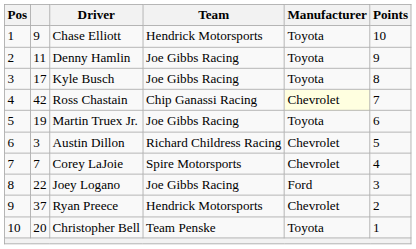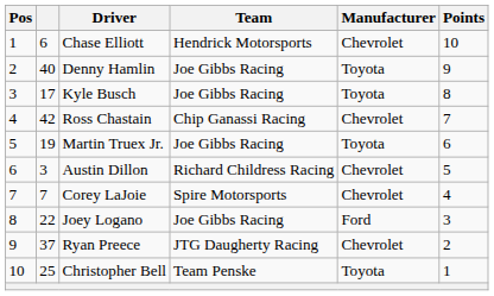 <table class="wikitable" style="font-size:98%">
 <tr>
 <th>Pos</th>
 <th></th>
 <th>Driver</th>
 <th>Team</th>
 <th>Manufacturer</th>
 <th>Points</th>
 </tr>
 <tr>
 <td>1</td>
-<td>9</td>
+<td>6</td>
 <td>Chase Elliott</td>
 <td>Hendrick Motorsports</td>
-<td>Toyota</td>
+<td>Chevrolet</td>
 <td>10</td>
 </tr>
 <tr>
 <td>2</td>
-<td>11</td>
+<td>40</td>
 <td>Denny Hamlin</td>
 <td>Joe Gibbs Racing</td>
 <td>Toyota</td>
 <td>9</td>
 </tr>
 <tr>
 <td>3</td>
 <td>17</td>
 <td>Kyle Busch</td>
 <td>Joe Gibbs Racing</td>
 <td>Toyota</td>
 <td>8</td>
 </tr>
 <tr>
 <td>4</td>
 <td>42</td>
 <td>Ross Chastain</td>
 <td>Chip Ganassi Racing</td>
-<td style="background: lightyellow;">Chevrolet</td>
+<td>Chevrolet</td>
 <td>7</td>
 </tr>
 <tr>
 <td>5</td>
 <td>19</td>
 <td>Martin Truex Jr.</td>
 <td>Joe Gibbs Racing</td>
 <td>Toyota</td>
 <td>6</td>
 </tr>
 <tr>
 <td>6</td>
 <td>3</td>
 <td>Austin Dillon</td>
 <td>Richard Childress Racing</td>
 <td>Chevrolet</td>
 <td>5</td>
 </tr>
 <tr>
 <td>7</td>
 <td>7</td>
 <td>Corey LaJoie</td>
 <td>Spire Motorsports</td>
 <td>Chevrolet</td>
 <td>4</td>
 </tr>
 <tr>
 <td>8</td>
 <td>22</td>
 <td>Joey Logano</td>
 <td>Joe Gibbs Racing</td>
 <td>Ford</td>
 <td>3</td>
 </tr>
 <tr>
 <td>9</td>
 <td>37</td>
 <td>Ryan Preece</td>
-<td>Hendrick Motorsports</td>
+<td>JTG Daugherty Racing</td>
 <td>Chevrolet</td>
 <td>2</td>
 </tr>
 <tr>
 <td>10</td>
-<td>20</td>
+<td>25</td>
 <td>Christopher Bell</td>
 <td>Team Penske</td>
 <td>Toyota</td>
 <td>1</td>
 </tr>
 <tr>
 <th colspan="6"></th>
 </tr>
 </table>
